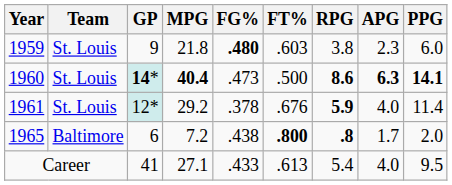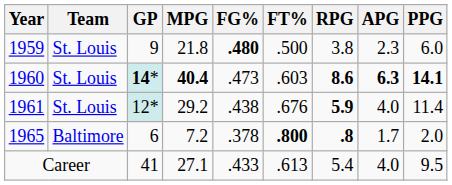 <table class="wikitable sortable" style="font-size:95%; text-align:right;">
 <tr>
 <th>Year</th>
 <th>Team</th>
 <th>GP</th>
 <th>MPG</th>
 <th>FG%</th>
 <th>FT%</th>
 <th>RPG</th>
 <th>APG</th>
 <th>PPG</th>
 </tr>
 <tr>
 <td style="text-align:left;"><a href='#'>1959</a></td>
 <td style="text-align:left;"><a href='#'>St. Louis</a></td>
 <td>9</td>
 <td>21.8</td>
 <td><strong>.480</strong></td>
-<td>.603</td>
+<td>.500</td>
 <td>3.8</td>
 <td>2.3</td>
 <td>6.0</td>
 </tr>
 <tr>
 <td style="text-align:left;"><a href='#'>1960</a></td>
 <td style="text-align:left;"><a href='#'>St. Louis</a></td>
 <td style="background:#CFECEC;"><strong>14</strong>*</td>
 <td><strong>40.4</strong></td>
 <td>.473</td>
-<td>.500</td>
+<td>.603</td>
 <td><strong>8.6</strong></td>
 <td><strong>6.3</strong></td>
 <td><strong>14.1</strong></td>
 </tr>
 <tr>
 <td style="text-align:left;"><a href='#'>1961</a></td>
 <td style="text-align:left;"><a href='#'>St. Louis</a></td>
 <td style="background:#CFECEC;">12*</td>
 <td>29.2</td>
-<td>.378</td>
+<td>.438</td>
 <td>.676</td>
 <td><strong>5.9</strong></td>
 <td>4.0</td>
 <td>11.4</td>
 </tr>
 <tr>
 <td style="text-align:left;"><a href='#'>1965</a></td>
 <td style="text-align:left;"><a href='#'>Baltimore</a></td>
 <td>6</td>
 <td>7.2</td>
-<td>.438</td>
+<td>.378</td>
 <td><strong>.800</strong></td>
 <td><strong>.8</strong></td>
 <td>1.7</td>
 <td>2.0</td>
 </tr>
 <tr class="sortbottom">
 <td style="text-align:center;" colspan="2">Career</td>
 <td>41</td>
 <td>27.1</td>
 <td>.433</td>
 <td>.613</td>
 <td>5.4</td>
 <td>4.0</td>
 <td>9.5</td>
 </tr>
 </table>
